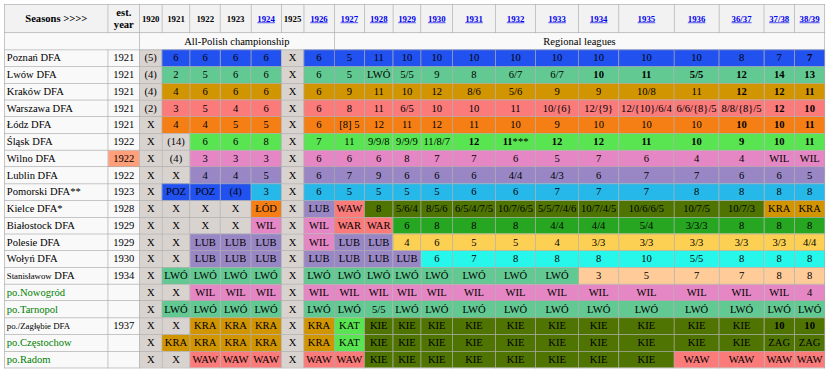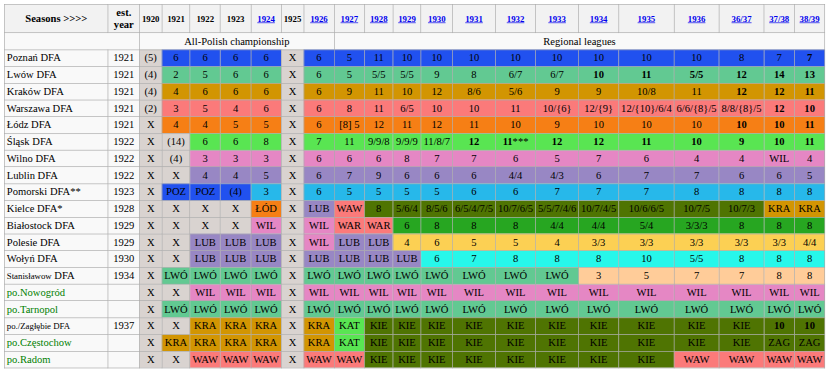 <table class="wikitable" style="text-align: center;">
 <tr>
 <th width=150>Seasons >>>></th>
 <th width=40>est. year</th>
 <th width=25><small>1920</small></th>
 <th width=25><small>1921</small></th>
 <th width=25><small>1922</small></th>
 <th width=25><small>1923</small></th>
 <th width=25><small><a href='#'>1924</a></small></th>
 <th width=25><small>1925</small></th>
 <th width=25><small><a href='#'>1926</a></small></th>
 <th width=25><small><a href='#'>1927</a></small></th>
 <th width=25><small><a href='#'>1928</a></small></th>
 <th width=25><small><a href='#'>1929</a></small></th>
 <th width=25><small><a href='#'>1930</a></small></th>
 <th width=25><small><a href='#'>1931</a></small></th>
 <th width=25><small><a href='#'>1932</a></small></th>
 <th width=25><small><a href='#'>1933</a></small></th>
 <th width=25><small><a href='#'>1934</a></small></th>
 <th width=25><small><a href='#'>1935</a></small></th>
 <th width=25><small><a href='#'>1936</a></small></th>
 <th width=25><small><a href='#'>36/37</a></small></th>
 <th width=25><small><a href='#'>37/38</a></small></th>
 <th width=25><small><a href='#'>38/39</a></small></th>
 </tr>
 <tr>
 <td colspan=2></td>
 <td colspan=7 style="text-align:center">All-Polish championship</td>
 <td colspan=13 style="text-align:center">Regional leagues</td>
 </tr>
 <tr>
 <td style="text-align:left" "background-color:#FFFFFF">Poznań DFA</td>
 <td>1921</td>
 <td style="background-color:#d9d3d0">(5)</td>
 <td style="background-color:#2151ef">6</td>
 <td style="background-color:#2151ef">6</td>
 <td style="background-color:#2151ef">6</td>
 <td style="background-color:#2151ef">6</td>
 <td style="background-color:#d9d3d0">X</td>
 <td style="background-color:#2151ef">6</td>
 <td style="background-color:#2151ef">5</td>
 <td style="background-color:#2151ef">11</td>
 <td style="background-color:#2151ef">10</td>
 <td style="background-color:#2151ef">10</td>
 <td style="background-color:#2151ef">10</td>
 <td style="background-color:#2151ef">10</td>
 <td style="background-color:#2151ef">10</td>
 <td style="background-color:#2151ef">10</td>
 <td style="background-color:#2151ef">10</td>
 <td style="background-color:#2151ef">10</td>
 <td style="background-color:#2151ef">8</td>
 <td style="background-color:#2151ef">7</td>
 <td style="background-color:#2151ef"><strong>7</strong></td>
 </tr>
 <tr>
 <td style="text-align:left" "background-color:#FFFFFF">Lwów DFA</td>
 <td>1921</td>
 <td style="background-color:#d9d3d0">(4)</td>
 <td style="background-color:#62c992">2</td>
 <td style="background-color:#62c992">5</td>
 <td style="background-color:#62c992">6</td>
 <td style="background-color:#62c992">6</td>
 <td style="background-color:#d9d3d0">X</td>
 <td style="background-color:#62c992">6</td>
 <td style="background-color:#62c992">5</td>
-<td style="background-color:#62c992">LWÓ</td>
+<td style="background-color:#62c992">5/5</td>
 <td style="background-color:#62c992">5/5</td>
 <td style="background-color:#62c992">9</td>
 <td style="background-color:#62c992">8</td>
 <td style="background-color:#62c992">6/7</td>
 <td style="background-color:#62c992">6/7</td>
 <td style="background-color:#62c992"><strong>10</strong></td>
 <td style="background-color:#62c992"><strong>11</strong></td>
 <td style="background-color:#62c992"><strong>5/5</strong></td>
 <td style="background-color:#62c992"><strong>12</strong></td>
 <td style="background-color:#62c992"><strong>14</strong></td>
 <td style="background-color:#62c992"><strong>13</strong></td>
 </tr>
 <tr>
 <td style="text-align:left" "background-color:#FFFFFF">Kraków DFA</td>
 <td>1921</td>
 <td style="background-color:#d9d3d0">(4)</td>
 <td style="background-color:#d29502">4</td>
 <td style="background-color:#d29502">6</td>
 <td style="background-color:#d29502">6</td>
 <td style="background-color:#d29502">6</td>
 <td style="background-color:#d9d3d0">X</td>
 <td style="background-color:#d29502">6</td>
 <td style="background-color:#d29502">9</td>
 <td style="background-color:#d29502">11</td>
 <td style="background-color:#d29502">10</td>
 <td style="background-color:#d29502">12</td>
 <td style="background-color:#d29502">8/6</td>
 <td style="background-color:#d29502">5/6</td>
 <td style="background-color:#d29502">9</td>
 <td style="background-color:#d29502">9</td>
 <td style="background-color:#d29502">10/8</td>
 <td style="background-color:#d29502">11</td>
 <td style="background-color:#d29502"><strong>12</strong></td>
 <td style="background-color:#d29502"><strong>12</strong></td>
 <td style="background-color:#d29502"><strong>11</strong></td>
 </tr>
 <tr>
 <td style="text-align:left" "background-color:#FFFFFF">Warszawa DFA</td>
 <td>1921</td>
 <td style="background-color:#d9d3d0">(2)</td>
 <td style="background-color:#fb7a7a">3</td>
 <td style="background-color:#fb7a7a">5</td>
 <td style="background-color:#fb7a7a">4</td>
 <td style="background-color:#fb7a7a">6</td>
 <td style="background-color:#d9d3d0">X</td>
 <td style="background-color:#fb7a7a">6</td>
 <td style="background-color:#fb7a7a">8</td>
 <td style="background-color:#fb7a7a">11</td>
 <td style="background-color:#fb7a7a">6/5</td>
 <td style="background-color:#fb7a7a">10</td>
 <td style="background-color:#fb7a7a">10</td>
 <td style="background-color:#fb7a7a">11</td>
 <td style="background-color:#fb7a7a">10/{6}</td>
 <td style="background-color:#fb7a7a">12/{9}</td>
 <td style="background-color:#fb7a7a">12/{10}/6/4</td>
 <td style="background-color:#fb7a7a">6/6/{8}/5</td>
 <td style="background-color:#fb7a7a">8/8/{8}/5</td>
 <td style="background-color:#fb7a7a"><strong>12</strong></td>
 <td style="background-color:#fb7a7a"><strong>10</strong></td>
 </tr>
 <tr>
 <td style="text-align:left" "background-color:#FFFFFF">Łódz DFA</td>
 <td>1921</td>
 <td style="background-color:#d9d3d0">X</td>
 <td style="background-color:#f67f15">4</td>
 <td style="background-color:#f67f15">4</td>
 <td style="background-color:#f67f15">5</td>
 <td style="background-color:#f67f15">5</td>
 <td style="background-color:#d9d3d0">X</td>
 <td style="background-color:#f67f15">6</td>
 <td style="background-color:#f67f15">[8] 5</td>
 <td style="background-color:#f67f15">12</td>
 <td style="background-color:#f67f15">11</td>
 <td style="background-color:#f67f15">12</td>
 <td style="background-color:#f67f15">11</td>
 <td style="background-color:#f67f15">10</td>
 <td style="background-color:#f67f15">9</td>
 <td style="background-color:#f67f15">10</td>
 <td style="background-color:#f67f15">10</td>
 <td style="background-color:#f67f15">10</td>
 <td style="background-color:#f67f15"><strong>10</strong></td>
 <td style="background-color:#f67f15"><strong>10</strong></td>
 <td style="background-color:#f67f15"><strong>11</strong></td>
 </tr>
 <tr>
 <td style="text-align:left" "background-color:#FFFFFF">Śląsk DFA</td>
 <td>1922</td>
 <td style="background-color:#d9d3d0">X</td>
 <td style="background-color:#d9d3d0">(14)</td>
 <td style="background-color:#59e552">6</td>
 <td style="background-color:#59e552">6</td>
 <td style="background-color:#59e552">8</td>
 <td style="background-color:#d9d3d0">X</td>
 <td style="background-color:#59e552">7</td>
 <td style="background-color:#59e552">11</td>
 <td style="background-color:#59e552">9/9/8</td>
 <td style="background-color:#59e552">9/9/9</td>
 <td style="background-color:#59e552">11/8/7</td>
 <td style="background-color:#59e552"><strong>12</strong></td>
 <td style="background-color:#59e552"><strong>11</strong>***</td>
 <td style="background-color:#59e552"><strong>12</strong></td>
 <td style="background-color:#59e552"><strong>12</strong></td>
 <td style="background-color:#59e552"><strong>11</strong></td>
 <td style="background-color:#59e552"><strong>10</strong></td>
 <td style="background-color:#59e552"><strong>9</strong></td>
 <td style="background-color:#59e552"><strong>10</strong></td>
 <td style="background-color:#59e552"><strong>11</strong></td>
 </tr>
 <tr>
 <td style="text-align:left" "background-color:#FFFFFF">Wilno DFA</td>
-<td style="background: lightsalmon;">1922</td>
+<td>1922</td>
 <td style="background-color:#d9d3d0">X</td>
 <td style="background-color:#d9d3d0">(4)</td>
 <td style="background-color:#e587c4">3</td>
 <td style="background-color:#e587c4">3</td>
 <td style="background-color:#e587c4">3</td>
 <td style="background-color:#d9d3d0">X</td>
 <td style="background-color:#e587c4">6</td>
 <td style="background-color:#e587c4">6</td>
 <td style="background-color:#e587c4">6</td>
 <td style="background-color:#e587c4">8</td>
 <td style="background-color:#e587c4">7</td>
 <td style="background-color:#e587c4">7</td>
 <td style="background-color:#e587c4">6</td>
 <td style="background-color:#e587c4">5</td>
 <td style="background-color:#e587c4">7</td>
 <td style="background-color:#e587c4">6</td>
 <td style="background-color:#e587c4">4</td>
 <td style="background-color:#e587c4">4</td>
 <td style="background-color:#e587c4">WIL</td>
-<td style="background-color:#e587c4">WIL</td>
+<td style="background-color:#e587c4">4</td>
 </tr>
 <tr>
 <td style="text-align:left" "background-color:#FFFFFF">Lublin DFA</td>
 <td>1922</td>
 <td style="background-color:#d9d3d0">X</td>
 <td style="background-color:#d9d3d0">X</td>
 <td style="background-color:#9887c4">4</td>
 <td style="background-color:#9887c4">4</td>
 <td style="background-color:#9887c4">5</td>
 <td style="background-color:#d9d3d0">X</td>
 <td style="background-color:#9887c4">6</td>
 <td style="background-color:#9887c4">7</td>
 <td style="background-color:#9887c4">9</td>
 <td style="background-color:#9887c4">6</td>
 <td style="background-color:#9887c4">6</td>
 <td style="background-color:#9887c4">6</td>
 <td style="background-color:#9887c4">4/4</td>
 <td style="background-color:#9887c4">4/3</td>
 <td style="background-color:#9887c4">6</td>
 <td style="background-color:#9887c4">7</td>
 <td style="background-color:#9887c4">7</td>
 <td style="background-color:#9887c4">6</td>
 <td style="background-color:#9887c4">6</td>
 <td style="background-color:#9887c4">5</td>
 </tr>
 <tr>
 <td style="text-align:left" "background-color:#FFFFFF">Pomorski DFA**</td>
 <td>1923</td>
 <td style="background-color:#d9d3d0">X</td>
 <td style="background-color:#2151ef">POZ</td>
 <td style="background-color:#2151ef">POZ</td>
 <td style="background-color:#2151ef">(4)</td>
 <td style="background-color:#27b8ea">3</td>
 <td style="background-color:#d9d3d0">X</td>
 <td style="background-color:#27b8ea">6</td>
 <td style="background-color:#27b8ea">5</td>
 <td style="background-color:#27b8ea">5</td>
 <td style="background-color:#27b8ea">5</td>
 <td style="background-color:#27b8ea">5</td>
 <td style="background-color:#27b8ea">6</td>
 <td style="background-color:#27b8ea">6</td>
 <td style="background-color:#27b8ea">7</td>
 <td style="background-color:#27b8ea">7</td>
 <td style="background-color:#27b8ea">7</td>
 <td style="background-color:#27b8ea">8</td>
 <td style="background-color:#27b8ea">8</td>
 <td style="background-color:#27b8ea">8</td>
 <td style="background-color:#27b8ea">8</td>
 </tr>
 <tr>
 <td style="text-align:left" "background-color:#FFFFFF">Kielce DFA*</td>
 <td>1928</td>
 <td style="background-color:#d9d3d0">X</td>
 <td style="background-color:#d9d3d0">X</td>
 <td style="background-color:#d9d3d0">X</td>
 <td style="background-color:#d9d3d0">X</td>
 <td style="background-color:#f67f15">ŁÓD</td>
 <td style="background-color:#d9d3d0">X</td>
 <td style="background-color:#9887c4">LUB</td>
 <td style="background-color:#fb7a7a">WAW</td>
 <td style="background-color:#4f7402">8</td>
 <td style="background-color:#4f7402">5/6/4</td>
 <td style="background-color:#4f7402">8/5/6</td>
 <td style="background-color:#4f7402">6/5/4/7/5</td>
 <td style="background-color:#4f7402">10/7/6/5</td>
 <td style="background-color:#4f7402">5/5/7/4/6</td>
 <td style="background-color:#4f7402">10/7/4/5</td>
 <td style="background-color:#4f7402">10/6/6/5</td>
 <td style="background-color:#4f7402">10/7/5</td>
 <td style="background-color:#4f7402">10/7/3</td>
 <td style="background-color:#d29502">KRA</td>
 <td style="background-color:#d29502">KRA</td>
 </tr>
 <tr>
 <td style="text-align:left" "background-color:#FFFFFF">Białostock DFA</td>
 <td>1929</td>
 <td style="background-color:#d9d3d0">X</td>
 <td style="background-color:#d9d3d0">X</td>
 <td style="background-color:#d9d3d0">X</td>
 <td style="background-color:#d9d3d0">X</td>
 <td style="background-color:#e587c4">WIL</td>
 <td style="background-color:#d9d3d0">X</td>
 <td style="background-color:#e587c4">WIL</td>
 <td style="background-color:#fb7a7a">WAR</td>
 <td style="background-color:#fb7a7a">WAR</td>
 <td style="background-color:#27a621">6</td>
 <td style="background-color:#27a621">8</td>
 <td style="background-color:#27a621">8</td>
 <td style="background-color:#27a621">8</td>
 <td style="background-color:#27a621">4/4</td>
 <td style="background-color:#27a621">4/4</td>
 <td style="background-color:#27a621">5/4</td>
 <td style="background-color:#27a621">3/3/3</td>
 <td style="background-color:#27a621">8</td>
 <td style="background-color:#27a621">8</td>
 <td style="background-color:#27a621">8</td>
 </tr>
 <tr>
 <td style="text-align:left" "background-color:#FFFFFF">Polesie DFA</td>
 <td>1929</td>
 <td style="background-color:#d9d3d0">X</td>
 <td style="background-color:#d9d3d0">X</td>
 <td style="background-color:#9887c4">LUB</td>
 <td style="background-color:#9887c4">LUB</td>
 <td style="background-color:#9887c4">LUB</td>
 <td style="background-color:#d9d3d0">X</td>
 <td style="background-color:#e587c4">WIL</td>
 <td style="background-color:#9887c4">LUB</td>
 <td style="background-color:#9887c4">LUB</td>
 <td style="background-color:#fcd053">4</td>
 <td style="background-color:#fcd053">6</td>
 <td style="background-color:#fcd053">5</td>
 <td style="background-color:#fcd053">5</td>
 <td style="background-color:#fcd053">4</td>
 <td style="background-color:#fcd053">3/3</td>
 <td style="background-color:#fcd053">3/3</td>
 <td style="background-color:#fcd053">3/3</td>
 <td style="background-color:#fcd053">3/3</td>
 <td style="background-color:#fcd053">3/3</td>
 <td style="background-color:#fcd053">4/4</td>
 </tr>
 <tr>
 <td style="text-align:left" "background-color:#FFFFFF">Wołyń DFA</td>
 <td>1930</td>
 <td style="background-color:#d9d3d0">X</td>
 <td style="background-color:#d9d3d0">X</td>
 <td style="background-color:#9887c4">LUB</td>
 <td style="background-color:#9887c4">LUB</td>
 <td style="background-color:#9887c4">LUB</td>
 <td style="background-color:#d9d3d0">X</td>
 <td style="background-color:#9887c4">LUB</td>
 <td style="background-color:#9887c4">LUB</td>
 <td style="background-color:#9887c4">LUB</td>
 <td style="background-color:#9887c4">LUB</td>
 <td style="background-color:#27f7ea">6</td>
 <td style="background-color:#27f7ea">7</td>
 <td style="background-color:#27f7ea">8</td>
 <td style="background-color:#27f7ea">8</td>
 <td style="background-color:#27f7ea">8</td>
 <td style="background-color:#27f7ea">10</td>
 <td style="background-color:#27f7ea">5/5</td>
 <td style="background-color:#27f7ea">8</td>
 <td style="background-color:#27f7ea">8</td>
 <td style="background-color:#27f7ea">8</td>
 </tr>
 <tr>
 <td style="text-align:left" "background-color:#FFFFFF"><small>Stanisławow</small> DFA</td>
 <td>1934</td>
 <td style="background-color:#d9d3d0">X</td>
 <td style="background-color:#62c992">LWÓ</td>
 <td style="background-color:#62c992">LWÓ</td>
 <td style="background-color:#62c992">LWÓ</td>
 <td style="background-color:#62c992">LWÓ</td>
 <td style="background-color:#d9d3d0">X</td>
 <td style="background-color:#62c992">LWÓ</td>
 <td style="background-color:#62c992">LWÓ</td>
 <td style="background-color:#62c992">LWÓ</td>
 <td style="background-color:#62c992">LWÓ</td>
 <td style="background-color:#62c992">LWÓ</td>
 <td style="background-color:#62c992">LWÓ</td>
 <td style="background-color:#62c992">LWÓ</td>
 <td style="background-color:#62c992">LWÓ</td>
 <td style="background-color:#FFCC99">3</td>
 <td style="background-color:#FFCC99">5</td>
 <td style="background-color:#FFCC99">7</td>
 <td style="background-color:#FFCC99">7</td>
 <td style="background-color:#FFCC99">8</td>
 <td style="background-color:#FFCC99">8</td>
 </tr>
 <tr>
 <td style="text-align:left; color:Green" "background-color:#FFFFFF">po.Nowogród</td>
 <td></td>
 <td style="background-color:#d9d3d0">X</td>
 <td style="background-color:#d9d3d0">X</td>
 <td style="background-color:#e587c4">WIL</td>
 <td style="background-color:#e587c4">WIL</td>
 <td style="background-color:#e587c4">WIL</td>
 <td style="background-color:#d9d3d0">X</td>
 <td style="background-color:#e587c4">WIL</td>
 <td style="background-color:#e587c4">WIL</td>
 <td style="background-color:#e587c4">WIL</td>
 <td style="background-color:#e587c4">WIL</td>
 <td style="background-color:#e587c4">WIL</td>
 <td style="background-color:#e587c4">WIL</td>
 <td style="background-color:#e587c4">WIL</td>
 <td style="background-color:#e587c4">WIL</td>
 <td style="background-color:#e587c4">WIL</td>
 <td style="background-color:#e587c4">WIL</td>
 <td style="background-color:#e587c4">WIL</td>
 <td style="background-color:#e587c4">WIL</td>
 <td style="background-color:#e587c4">WIL</td>
-<td style="background-color:#e587c4">4</td>
+<td style="background-color:#e587c4">WIL</td>
 </tr>
 <tr>
 <td style="text-align:left; color:Green" "background-color:#FFFFFF">po.Tarnopol</td>
 <td></td>
 <td style="background-color:#d9d3d0">X</td>
 <td style="background-color:#62c992">LWÓ</td>
 <td style="background-color:#62c992">LWÓ</td>
 <td style="background-color:#62c992">LWÓ</td>
 <td style="background-color:#62c992">LWÓ</td>
 <td style="background-color:#d9d3d0">X</td>
 <td style="background-color:#62c992">LWÓ</td>
 <td style="background-color:#62c992">LWÓ</td>
-<td style="background-color:#62c992">5/5</td>
+<td style="background-color:#62c992">LWÓ</td>
 <td style="background-color:#62c992">LWÓ</td>
 <td style="background-color:#62c992">LWÓ</td>
 <td style="background-color:#62c992">LWÓ</td>
 <td style="background-color:#62c992">LWÓ</td>
 <td style="background-color:#62c992">LWÓ</td>
 <td style="background-color:#62c992">LWÓ</td>
 <td style="background-color:#62c992">LWÓ</td>
 <td style="background-color:#62c992">LWÓ</td>
 <td style="background-color:#62c992">LWÓ</td>
 <td style="background-color:#62c992">LWÓ</td>
 <td style="background-color:#62c992">LWÓ</td>
 </tr>
 <tr>
 <td style="text-align:left" "background-color:#FFFFFF"><small>po./Zagłębie DFA</small></td>
 <td>1937</td>
 <td style="background-color:#d9d3d0">X</td>
 <td style="background-color:#d9d3d0">X</td>
 <td style="background-color:#d29502">KRA</td>
 <td style="background-color:#d29502">KRA</td>
 <td style="background-color:#d29502">KRA</td>
 <td style="background-color:#d9d3d0">X</td>
 <td style="background-color:#d29502">KRA</td>
 <td style="background-color:#59e552">KAT</td>
 <td style="background-color:#4f7402">KIE</td>
 <td style="background-color:#4f7402">KIE</td>
 <td style="background-color:#4f7402">KIE</td>
 <td style="background-color:#4f7402">KIE</td>
 <td style="background-color:#4f7402">KIE</td>
 <td style="background-color:#4f7402">KIE</td>
 <td style="background-color:#4f7402">KIE</td>
 <td style="background-color:#4f7402">KIE</td>
 <td style="background-color:#4f7402">KIE</td>
 <td style="background-color:#4f7402">KIE</td>
 <td style="background-color:#4f7402"><strong>10</strong></td>
 <td style="background-color:#4f7402"><strong>10</strong></td>
 </tr>
 <tr>
 <td style="text-align:left; color:Green" "background-color:#FFFFFF">po.Częstochow</td>
 <td></td>
 <td style="background-color:#d9d3d0">X</td>
 <td style="background-color:#d29502">KRA</td>
 <td style="background-color:#d29502">KRA</td>
 <td style="background-color:#d29502">KRA</td>
 <td style="background-color:#d29502">KRA</td>
 <td style="background-color:#d9d3d0">X</td>
 <td style="background-color:#d29502">KRA</td>
 <td style="background-color:#59e552">KAT</td>
 <td style="background-color:#4f7402">KIE</td>
 <td style="background-color:#4f7402">KIE</td>
 <td style="background-color:#4f7402">KIE</td>
 <td style="background-color:#4f7402">KIE</td>
 <td style="background-color:#4f7402">KIE</td>
 <td style="background-color:#4f7402">KIE</td>
 <td style="background-color:#4f7402">KIE</td>
 <td style="background-color:#4f7402">KIE</td>
 <td style="background-color:#4f7402">KIE</td>
 <td style="background-color:#4f7402">KIE</td>
 <td style="background-color:#4f7402">ZAG</td>
 <td style="background-color:#4f7402">ZAG</td>
 </tr>
 <tr>
 <td style="text-align:left; color:Green" "background-color:#FFFFFF">po.Radom</td>
 <td></td>
 <td style="background-color:#d9d3d0">X</td>
 <td style="background-color:#d9d3d0">X</td>
 <td style="background-color:#fb7a7a">WAW</td>
 <td style="background-color:#fb7a7a">WAW</td>
 <td style="background-color:#fb7a7a">WAW</td>
 <td style="background-color:#d9d3d0">X</td>
 <td style="background-color:#fb7a7a">WAW</td>
 <td style="background-color:#fb7a7a">WAW</td>
 <td style="background-color:#4f7402">KIE</td>
 <td style="background-color:#4f7402">KIE</td>
 <td style="background-color:#4f7402">KIE</td>
 <td style="background-color:#4f7402">KIE</td>
 <td style="background-color:#4f7402">KIE</td>
 <td style="background-color:#4f7402">KIE</td>
 <td style="background-color:#4f7402">KIE</td>
 <td style="background-color:#4f7402">KIE</td>
 <td style="background-color:#fb7a7a">WAW</td>
 <td style="background-color:#fb7a7a">WAW</td>
 <td style="background-color:#fb7a7a">WAW</td>
 <td style="background-color:#fb7a7a">WAW</td>
 </tr>
 </table>
